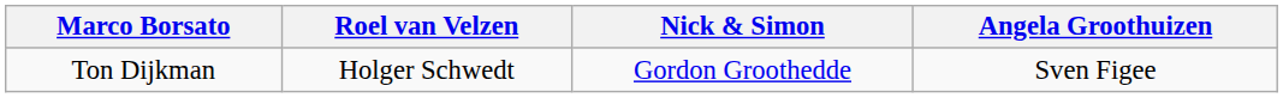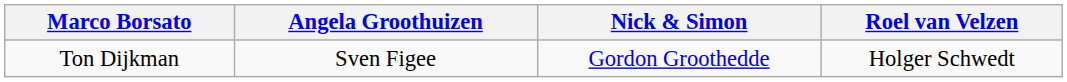 <table class="wikitable" width="85%">
 <tr>
 <th colspan=1 align="center"!width="70"><a href='#'>Marco Borsato</a></th>
+<th colspan=1 align="center"!width="70"><a href='#'>Angela Groothuizen</a></th>
+<th colspan=1 align="center"!width="70"><a href='#'>Nick & Simon</a></th>
 <th colspan=1 align="center"!width="70"><a href='#'>Roel van Velzen</a></th>
-<th colspan=1 align="center"!width="70"><a href='#'>Nick & Simon</a></th>
-<th colspan=1 align="center"!width="70"><a href='#'>Angela Groothuizen</a></th>
 </tr>
 <tr>
 <td align="center">Ton Dijkman</td>
+<td align="center">Sven Figee</td>
+<td align="center"><a href='#'>Gordon Groothedde</a></td>
 <td align="center">Holger Schwedt</td>
-<td align="center"><a href='#'>Gordon Groothedde</a></td>
-<td align="center">Sven Figee</td>
 </tr>
 </table>
